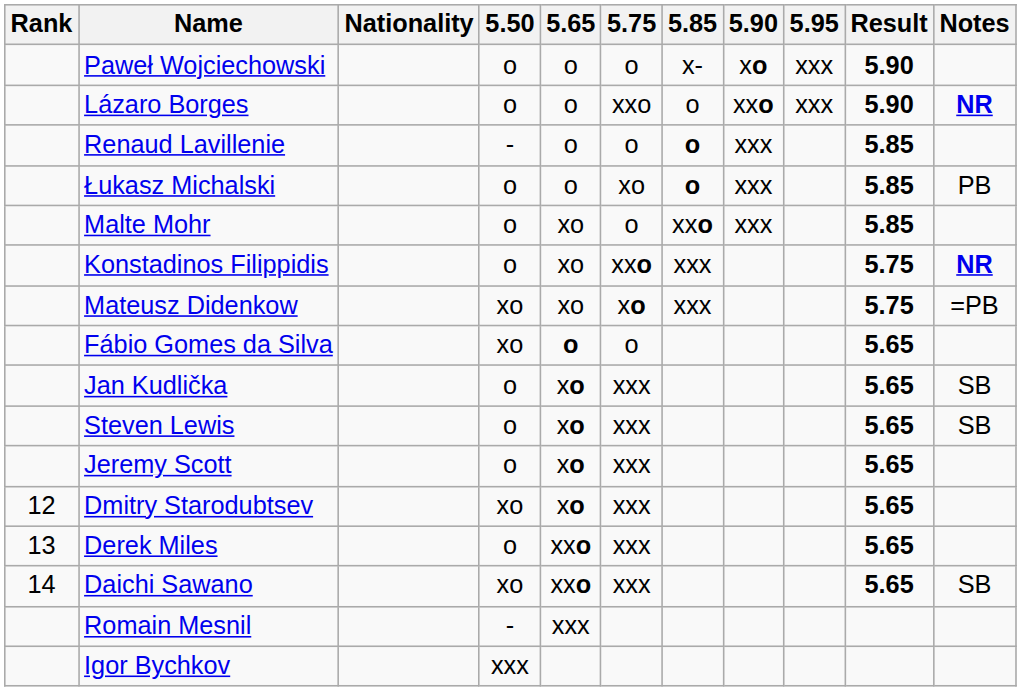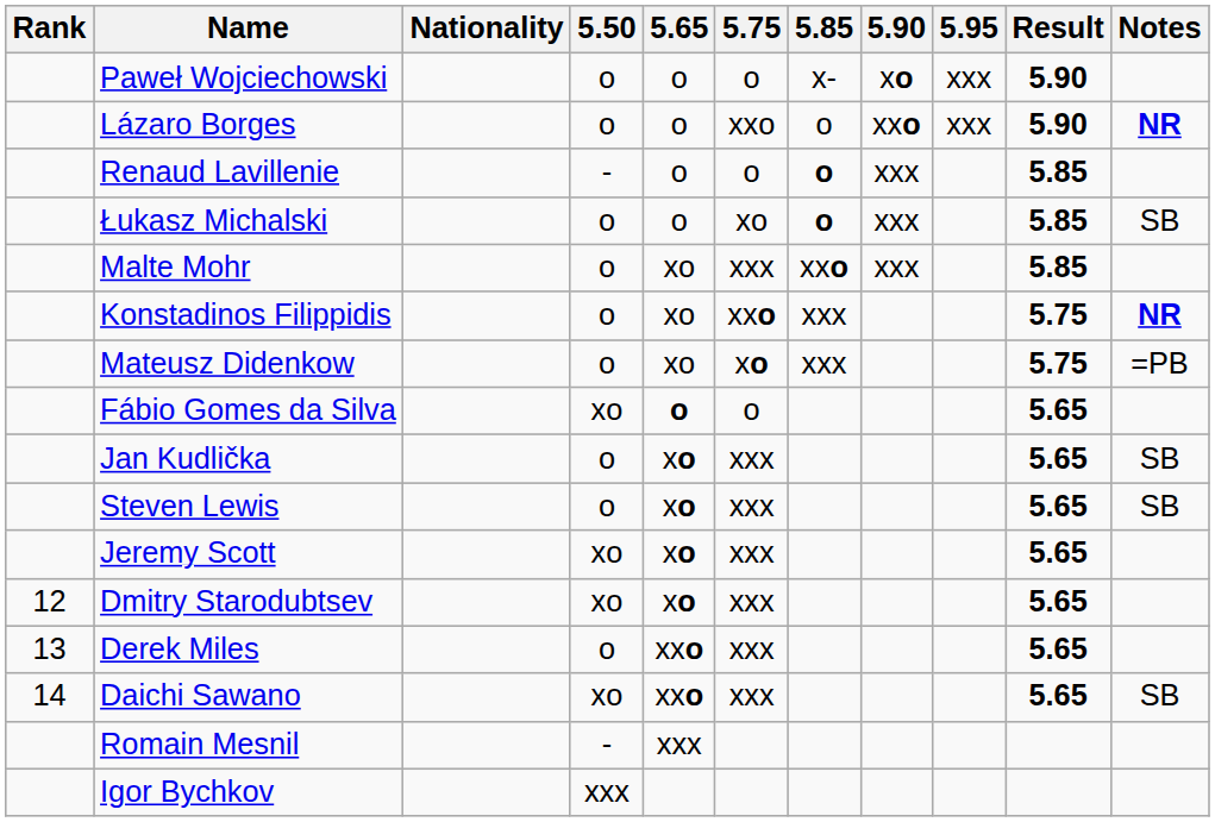 <table class="wikitable sortable" style="text-align:center">
 <tr>
 <th>Rank</th>
 <th>Name</th>
 <th>Nationality</th>
 <th>5.50</th>
 <th>5.65</th>
 <th>5.75</th>
 <th>5.85</th>
 <th>5.90</th>
 <th>5.95</th>
 <th>Result</th>
 <th>Notes</th>
 </tr>
 <tr>
 <td></td>
 <td align=left><a href='#'>Paweł Wojciechowski</a></td>
 <td align=left></td>
 <td>o</td>
 <td>o</td>
 <td>o</td>
 <td>x-</td>
 <td>x<strong>o</strong></td>
 <td>xxx</td>
 <td><strong>5.90</strong></td>
 <td></td>
 </tr>
 <tr>
 <td></td>
 <td align=left><a href='#'>Lázaro Borges</a></td>
 <td align=left></td>
 <td>o</td>
 <td>o</td>
 <td>xxo</td>
 <td>o</td>
 <td>xx<strong>o</strong></td>
 <td>xxx</td>
 <td><strong>5.90</strong></td>
 <td><strong><a href='#'>NR</a></strong></td>
 </tr>
 <tr>
 <td></td>
 <td align=left><a href='#'>Renaud Lavillenie</a></td>
 <td align=left></td>
 <td>-</td>
 <td>o</td>
 <td>o</td>
 <td><strong>o</strong></td>
 <td>xxx</td>
 <td></td>
 <td><strong>5.85</strong></td>
 <td></td>
 </tr>
 <tr>
 <td></td>
 <td align=left><a href='#'>Łukasz Michalski</a></td>
 <td align=left></td>
 <td>o</td>
 <td>o</td>
 <td>xo</td>
 <td><strong>o</strong></td>
 <td>xxx</td>
 <td></td>
 <td><strong>5.85</strong></td>
-<td>PB</td>
+<td>SB</td>
 </tr>
 <tr>
 <td></td>
 <td align=left><a href='#'>Malte Mohr</a></td>
 <td align=left></td>
 <td>o</td>
 <td>xo</td>
-<td>o</td>
+<td>xxx</td>
 <td>xx<strong>o</strong></td>
 <td>xxx</td>
 <td></td>
 <td><strong>5.85</strong></td>
 <td></td>
 </tr>
 <tr>
 <td></td>
 <td align=left><a href='#'>Konstadinos Filippidis</a></td>
 <td align=left></td>
 <td>o</td>
 <td>xo</td>
 <td>xx<strong>o</strong></td>
 <td>xxx</td>
 <td></td>
 <td></td>
 <td><strong>5.75</strong></td>
 <td><strong><a href='#'>NR</a></strong></td>
 </tr>
 <tr>
 <td></td>
 <td align=left><a href='#'>Mateusz Didenkow</a></td>
 <td align=left></td>
-<td>xo</td>
+<td>o</td>
 <td>xo</td>
 <td>x<strong>o</strong></td>
 <td>xxx</td>
 <td></td>
 <td></td>
 <td><strong>5.75</strong></td>
 <td>=PB</td>
 </tr>
 <tr>
 <td></td>
 <td align=left><a href='#'>Fábio Gomes da Silva</a></td>
 <td align=left></td>
 <td>xo</td>
 <td><strong> o</strong></td>
 <td>o</td>
 <td></td>
 <td></td>
 <td></td>
 <td><strong>5.65</strong></td>
 <td></td>
 </tr>
 <tr>
 <td></td>
 <td align=left><a href='#'>Jan Kudlička</a></td>
 <td align=left></td>
 <td>o</td>
 <td>x<strong>o</strong></td>
 <td>xxx</td>
 <td></td>
 <td></td>
 <td></td>
 <td><strong>5.65</strong></td>
 <td>SB</td>
 </tr>
 <tr>
 <td></td>
 <td align=left><a href='#'>Steven Lewis</a></td>
 <td align=left></td>
 <td>o</td>
 <td>x<strong>o</strong></td>
 <td>xxx</td>
 <td></td>
 <td></td>
 <td></td>
 <td><strong>5.65</strong></td>
 <td>SB</td>
 </tr>
 <tr>
 <td></td>
 <td align=left><a href='#'>Jeremy Scott</a></td>
 <td align=left></td>
-<td>o</td>
+<td>xo</td>
 <td>x<strong>o</strong></td>
 <td>xxx</td>
 <td></td>
 <td></td>
 <td></td>
 <td><strong>5.65</strong></td>
 <td></td>
 </tr>
 <tr>
 <td>12</td>
 <td align=left><a href='#'>Dmitry Starodubtsev</a></td>
 <td align=left></td>
 <td>xo</td>
 <td>x<strong>o</strong></td>
 <td>xxx</td>
 <td></td>
 <td></td>
 <td></td>
 <td><strong>5.65</strong></td>
 <td></td>
 </tr>
 <tr>
 <td>13</td>
 <td align=left><a href='#'>Derek Miles</a></td>
 <td align=left></td>
 <td>o</td>
 <td>xx<strong>o</strong></td>
 <td>xxx</td>
 <td></td>
 <td></td>
 <td></td>
 <td><strong>5.65</strong></td>
 <td></td>
 </tr>
 <tr>
 <td>14</td>
 <td align=left><a href='#'>Daichi Sawano</a></td>
 <td align=left></td>
 <td>xo</td>
 <td>xx<strong>o</strong></td>
 <td>xxx</td>
 <td></td>
 <td></td>
 <td></td>
 <td><strong>5.65</strong></td>
 <td>SB</td>
 </tr>
 <tr>
 <td></td>
 <td align=left><a href='#'>Romain Mesnil</a></td>
 <td align=left></td>
 <td>-</td>
 <td>xxx</td>
 <td></td>
 <td></td>
 <td></td>
 <td></td>
 <td><strong></strong></td>
 <td></td>
 </tr>
 <tr>
 <td></td>
 <td align=left><a href='#'>Igor Bychkov</a></td>
 <td align=left></td>
 <td>xxx</td>
 <td></td>
 <td></td>
 <td></td>
 <td></td>
 <td></td>
 <td><strong></strong></td>
 <td></td>
 </tr>
 </table>
